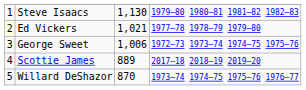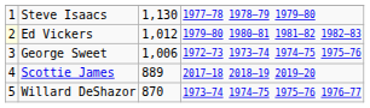 <table class="wikitable">
 <tr>
 </tr>
 <tr>
 <td>1</td>
 <td>Steve Isaacs</td>
 <td>1,130</td>
-<td style="font-size:80%;"><a href='#'>1979–80</a> <a href='#'>1980–81</a> <a href='#'>1981–82</a> <a href='#'>1982–83</a></td>
+<td style="font-size:80%;"><a href='#'>1977–78</a> <a href='#'>1978–79</a> <a href='#'>1979–80</a></td>
 </tr>
 <tr>
 <td style="background: lightyellow;">2</td>
 <td>Ed Vickers</td>
-<td>1,021</td>
-<td style="font-size:80%;"><a href='#'>1977–78</a> <a href='#'>1978–79</a> <a href='#'>1979–80</a></td>
+<td>1,012</td>
+<td style="font-size:80%;"><a href='#'>1979–80</a> <a href='#'>1980–81</a> <a href='#'>1981–82</a> <a href='#'>1982–83</a></td>
 </tr>
 <tr>
 <td>3</td>
 <td>George Sweet</td>
 <td>1,006</td>
 <td style="font-size:80%;"><a href='#'>1972–73</a> <a href='#'>1973–74</a> <a href='#'>1974–75</a> <a href='#'>1975–76</a></td>
 </tr>
 <tr>
 <td>4</td>
 <td><a href='#'>Scottie James</a></td>
 <td>889</td>
 <td style="font-size:80%;"><a href='#'>2017–18</a> <a href='#'>2018–19</a> <a href='#'>2019–20</a></td>
 </tr>
 <tr>
 <td>5</td>
 <td>Willard DeShazor</td>
 <td>870</td>
 <td style="font-size:80%;"><a href='#'>1973–74</a> <a href='#'>1974–75</a> <a href='#'>1975–76</a> <a href='#'>1976–77</a></td>
 </tr>
 </table>
